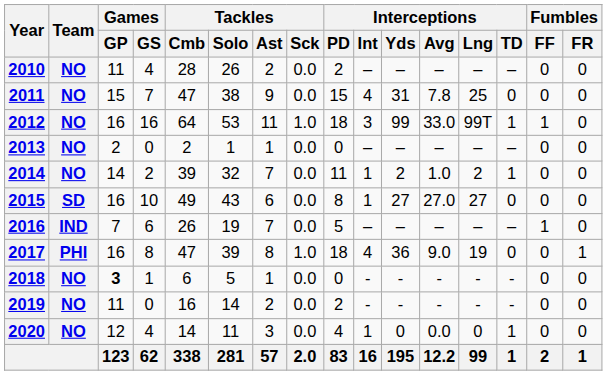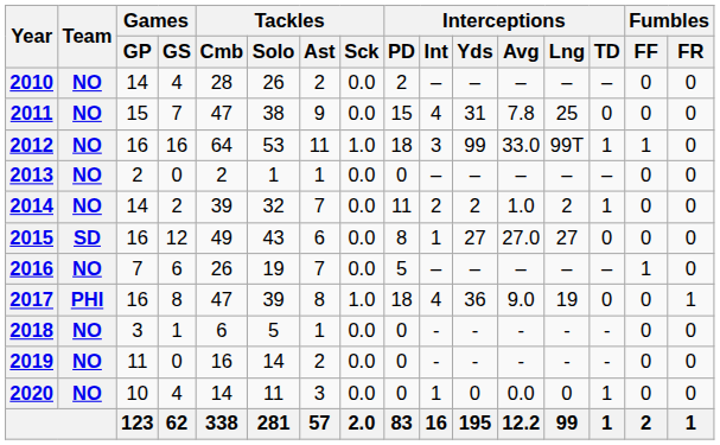 <table class="wikitable" style="text-align: center;">
 <tr>
 <th rowspan="2">Year</th>
 <th rowspan="2">Team</th>
 <th colspan="2">Games</th>
 <th colspan="4">Tackles</th>
 <th colspan="6">Interceptions</th>
 <th colspan="2">Fumbles</th>
 </tr>
 <tr>
 <th>GP</th>
 <th>GS</th>
 <th>Cmb</th>
 <th>Solo</th>
 <th>Ast</th>
 <th>Sck</th>
 <th>PD</th>
 <th>Int</th>
 <th>Yds</th>
 <th>Avg</th>
 <th>Lng</th>
 <th>TD</th>
 <th>FF</th>
 <th>FR</th>
 </tr>
 <tr>
 <th><a href='#'>2010</a></th>
 <th><a href='#'>NO</a></th>
-<td>11</td>
+<td>14</td>
 <td>4</td>
 <td>28</td>
 <td>26</td>
 <td>2</td>
 <td>0.0</td>
 <td>2</td>
 <td>–</td>
 <td>–</td>
 <td>–</td>
 <td>–</td>
 <td>–</td>
 <td>0</td>
 <td>0</td>
 </tr>
 <tr>
 <th><a href='#'>2011</a></th>
 <th><a href='#'>NO</a></th>
 <td>15</td>
 <td>7</td>
 <td>47</td>
 <td>38</td>
 <td>9</td>
 <td>0.0</td>
 <td>15</td>
 <td>4</td>
 <td>31</td>
 <td>7.8</td>
 <td>25</td>
 <td>0</td>
 <td>0</td>
 <td>0</td>
 </tr>
 <tr>
 <th><a href='#'>2012</a></th>
 <th><a href='#'>NO</a></th>
 <td>16</td>
 <td>16</td>
 <td>64</td>
 <td>53</td>
 <td>11</td>
 <td>1.0</td>
 <td>18</td>
 <td>3</td>
 <td>99</td>
 <td>33.0</td>
 <td>99T</td>
 <td>1</td>
 <td>1</td>
 <td>0</td>
 </tr>
 <tr>
 <th><a href='#'>2013</a></th>
 <th><a href='#'>NO</a></th>
 <td>2</td>
 <td>0</td>
 <td>2</td>
 <td>1</td>
 <td>1</td>
 <td>0.0</td>
 <td>0</td>
 <td>–</td>
 <td>–</td>
 <td>–</td>
 <td>–</td>
 <td>–</td>
 <td>0</td>
 <td>0</td>
 </tr>
 <tr>
 <th><a href='#'>2014</a></th>
 <th><a href='#'>NO</a></th>
 <td>14</td>
 <td>2</td>
 <td>39</td>
 <td>32</td>
 <td>7</td>
 <td>0.0</td>
 <td>11</td>
-<td>1</td>
+<td>2</td>
 <td>2</td>
 <td>1.0</td>
 <td>2</td>
 <td>1</td>
 <td>0</td>
 <td>0</td>
 </tr>
 <tr>
 <th><a href='#'>2015</a></th>
 <th><a href='#'>SD</a></th>
 <td>16</td>
-<td>10</td>
+<td>12</td>
 <td>49</td>
 <td>43</td>
 <td>6</td>
 <td>0.0</td>
 <td>8</td>
 <td>1</td>
 <td>27</td>
 <td>27.0</td>
 <td>27</td>
 <td>0</td>
 <td>0</td>
 <td>0</td>
 </tr>
 <tr>
 <th><a href='#'>2016</a></th>
-<th><a href='#'>IND</a></th>
+<th><a href='#'>NO</a></th>
 <td>7</td>
 <td>6</td>
 <td>26</td>
 <td>19</td>
 <td>7</td>
 <td>0.0</td>
 <td>5</td>
 <td>–</td>
 <td>–</td>
 <td>–</td>
 <td>–</td>
 <td>–</td>
 <td>1</td>
 <td>0</td>
 </tr>
 <tr>
 <th><a href='#'>2017</a></th>
 <th><a href='#'>PHI</a></th>
 <td>16</td>
 <td>8</td>
 <td>47</td>
 <td>39</td>
 <td>8</td>
 <td>1.0</td>
 <td>18</td>
 <td>4</td>
 <td>36</td>
 <td>9.0</td>
 <td>19</td>
 <td>0</td>
 <td>0</td>
 <td>1</td>
 </tr>
 <tr>
 <th><a href='#'>2018</a></th>
 <th><a href='#'>NO</a></th>
-<td><strong>3</strong></td>
+<td>3</td>
 <td>1</td>
 <td>6</td>
 <td>5</td>
 <td>1</td>
 <td>0.0</td>
 <td>0</td>
 <td>-</td>
 <td>-</td>
 <td>-</td>
 <td>-</td>
 <td>-</td>
 <td>0</td>
 <td>0</td>
 </tr>
 <tr>
 <th><a href='#'>2019</a></th>
 <th><a href='#'>NO</a></th>
 <td>11</td>
 <td>0</td>
 <td>16</td>
 <td>14</td>
 <td>2</td>
 <td>0.0</td>
-<td>2</td>
+<td>0</td>
 <td>-</td>
 <td>-</td>
 <td>-</td>
 <td>-</td>
 <td>-</td>
 <td>0</td>
 <td>0</td>
 </tr>
 <tr>
 <th><a href='#'>2020</a></th>
 <th><a href='#'>NO</a></th>
-<td>12</td>
+<td>10</td>
 <td>4</td>
 <td>14</td>
 <td>11</td>
 <td>3</td>
 <td>0.0</td>
-<td>4</td>
+<td>0</td>
 <td>1</td>
 <td>0</td>
 <td>0.0</td>
 <td>0</td>
 <td>1</td>
 <td>0</td>
 <td>0</td>
 </tr>
 <tr>
 <th colspan="2"></th>
 <th>123</th>
 <th>62</th>
 <th>338</th>
 <th>281</th>
 <th>57</th>
 <th>2.0</th>
 <th>83</th>
 <th>16</th>
 <th>195</th>
 <th>12.2</th>
 <th>99</th>
 <th>1</th>
 <th>2</th>
 <th>1</th>
 </tr>
 </table>
